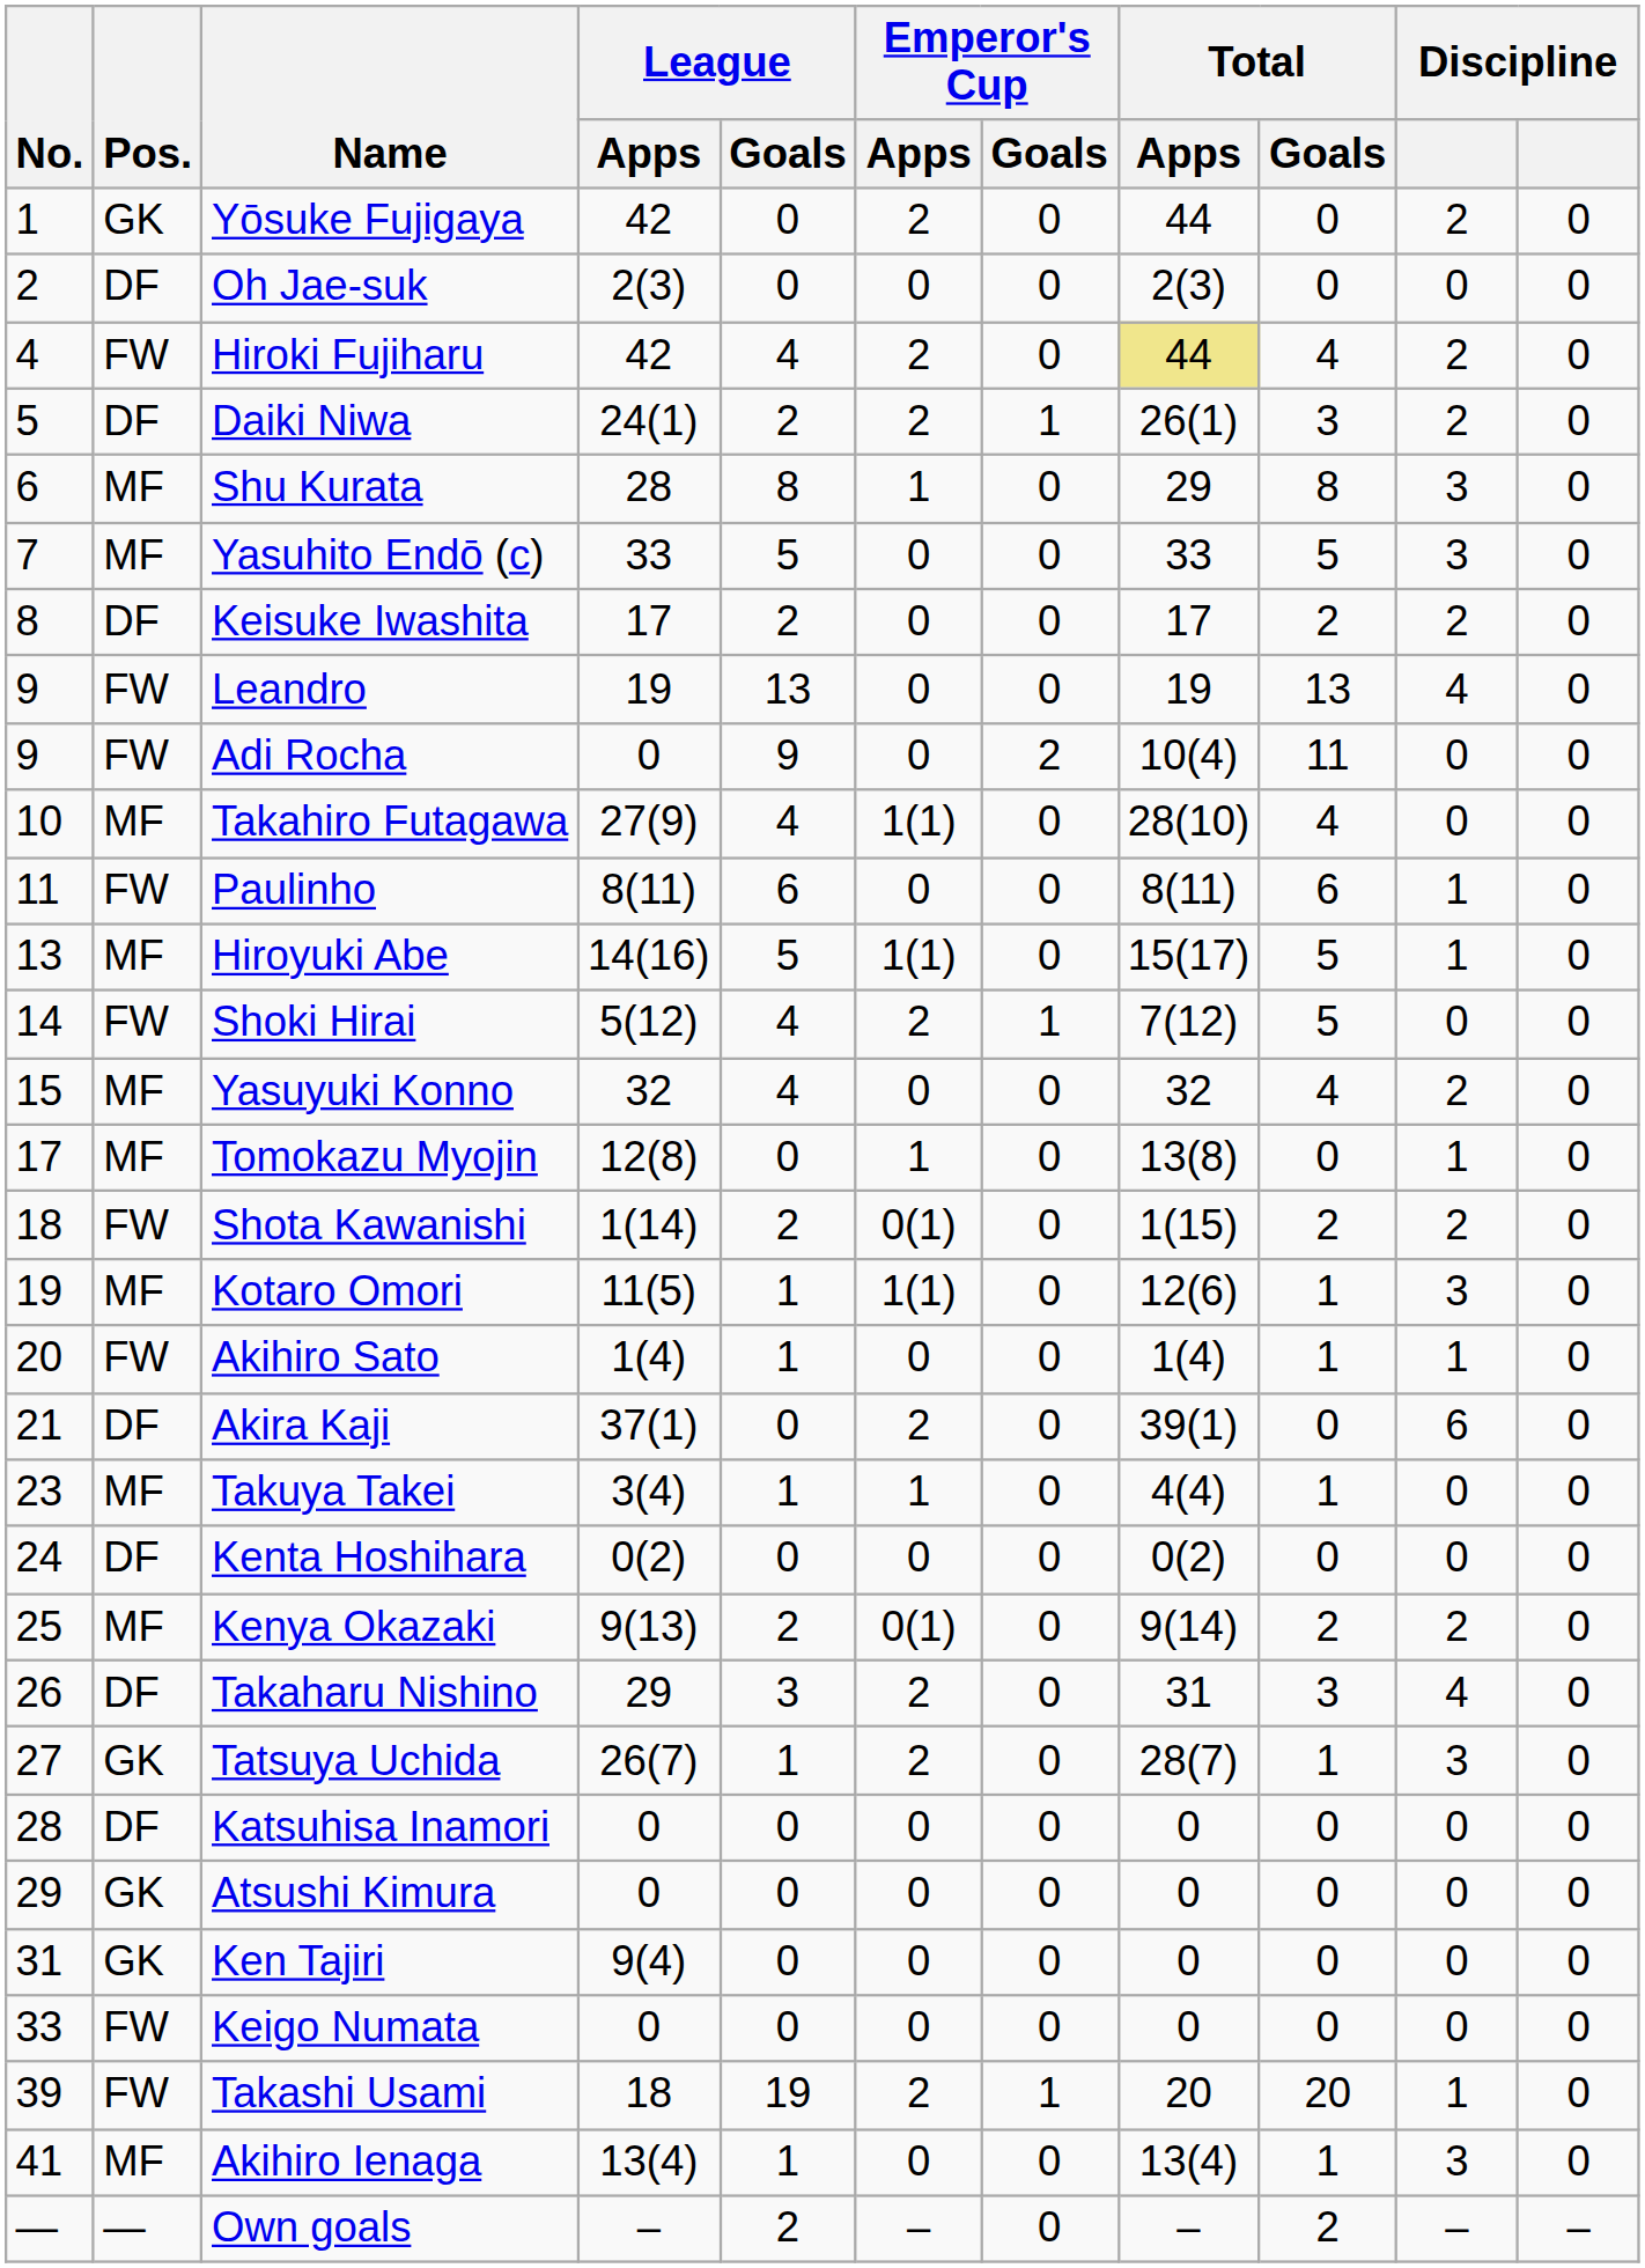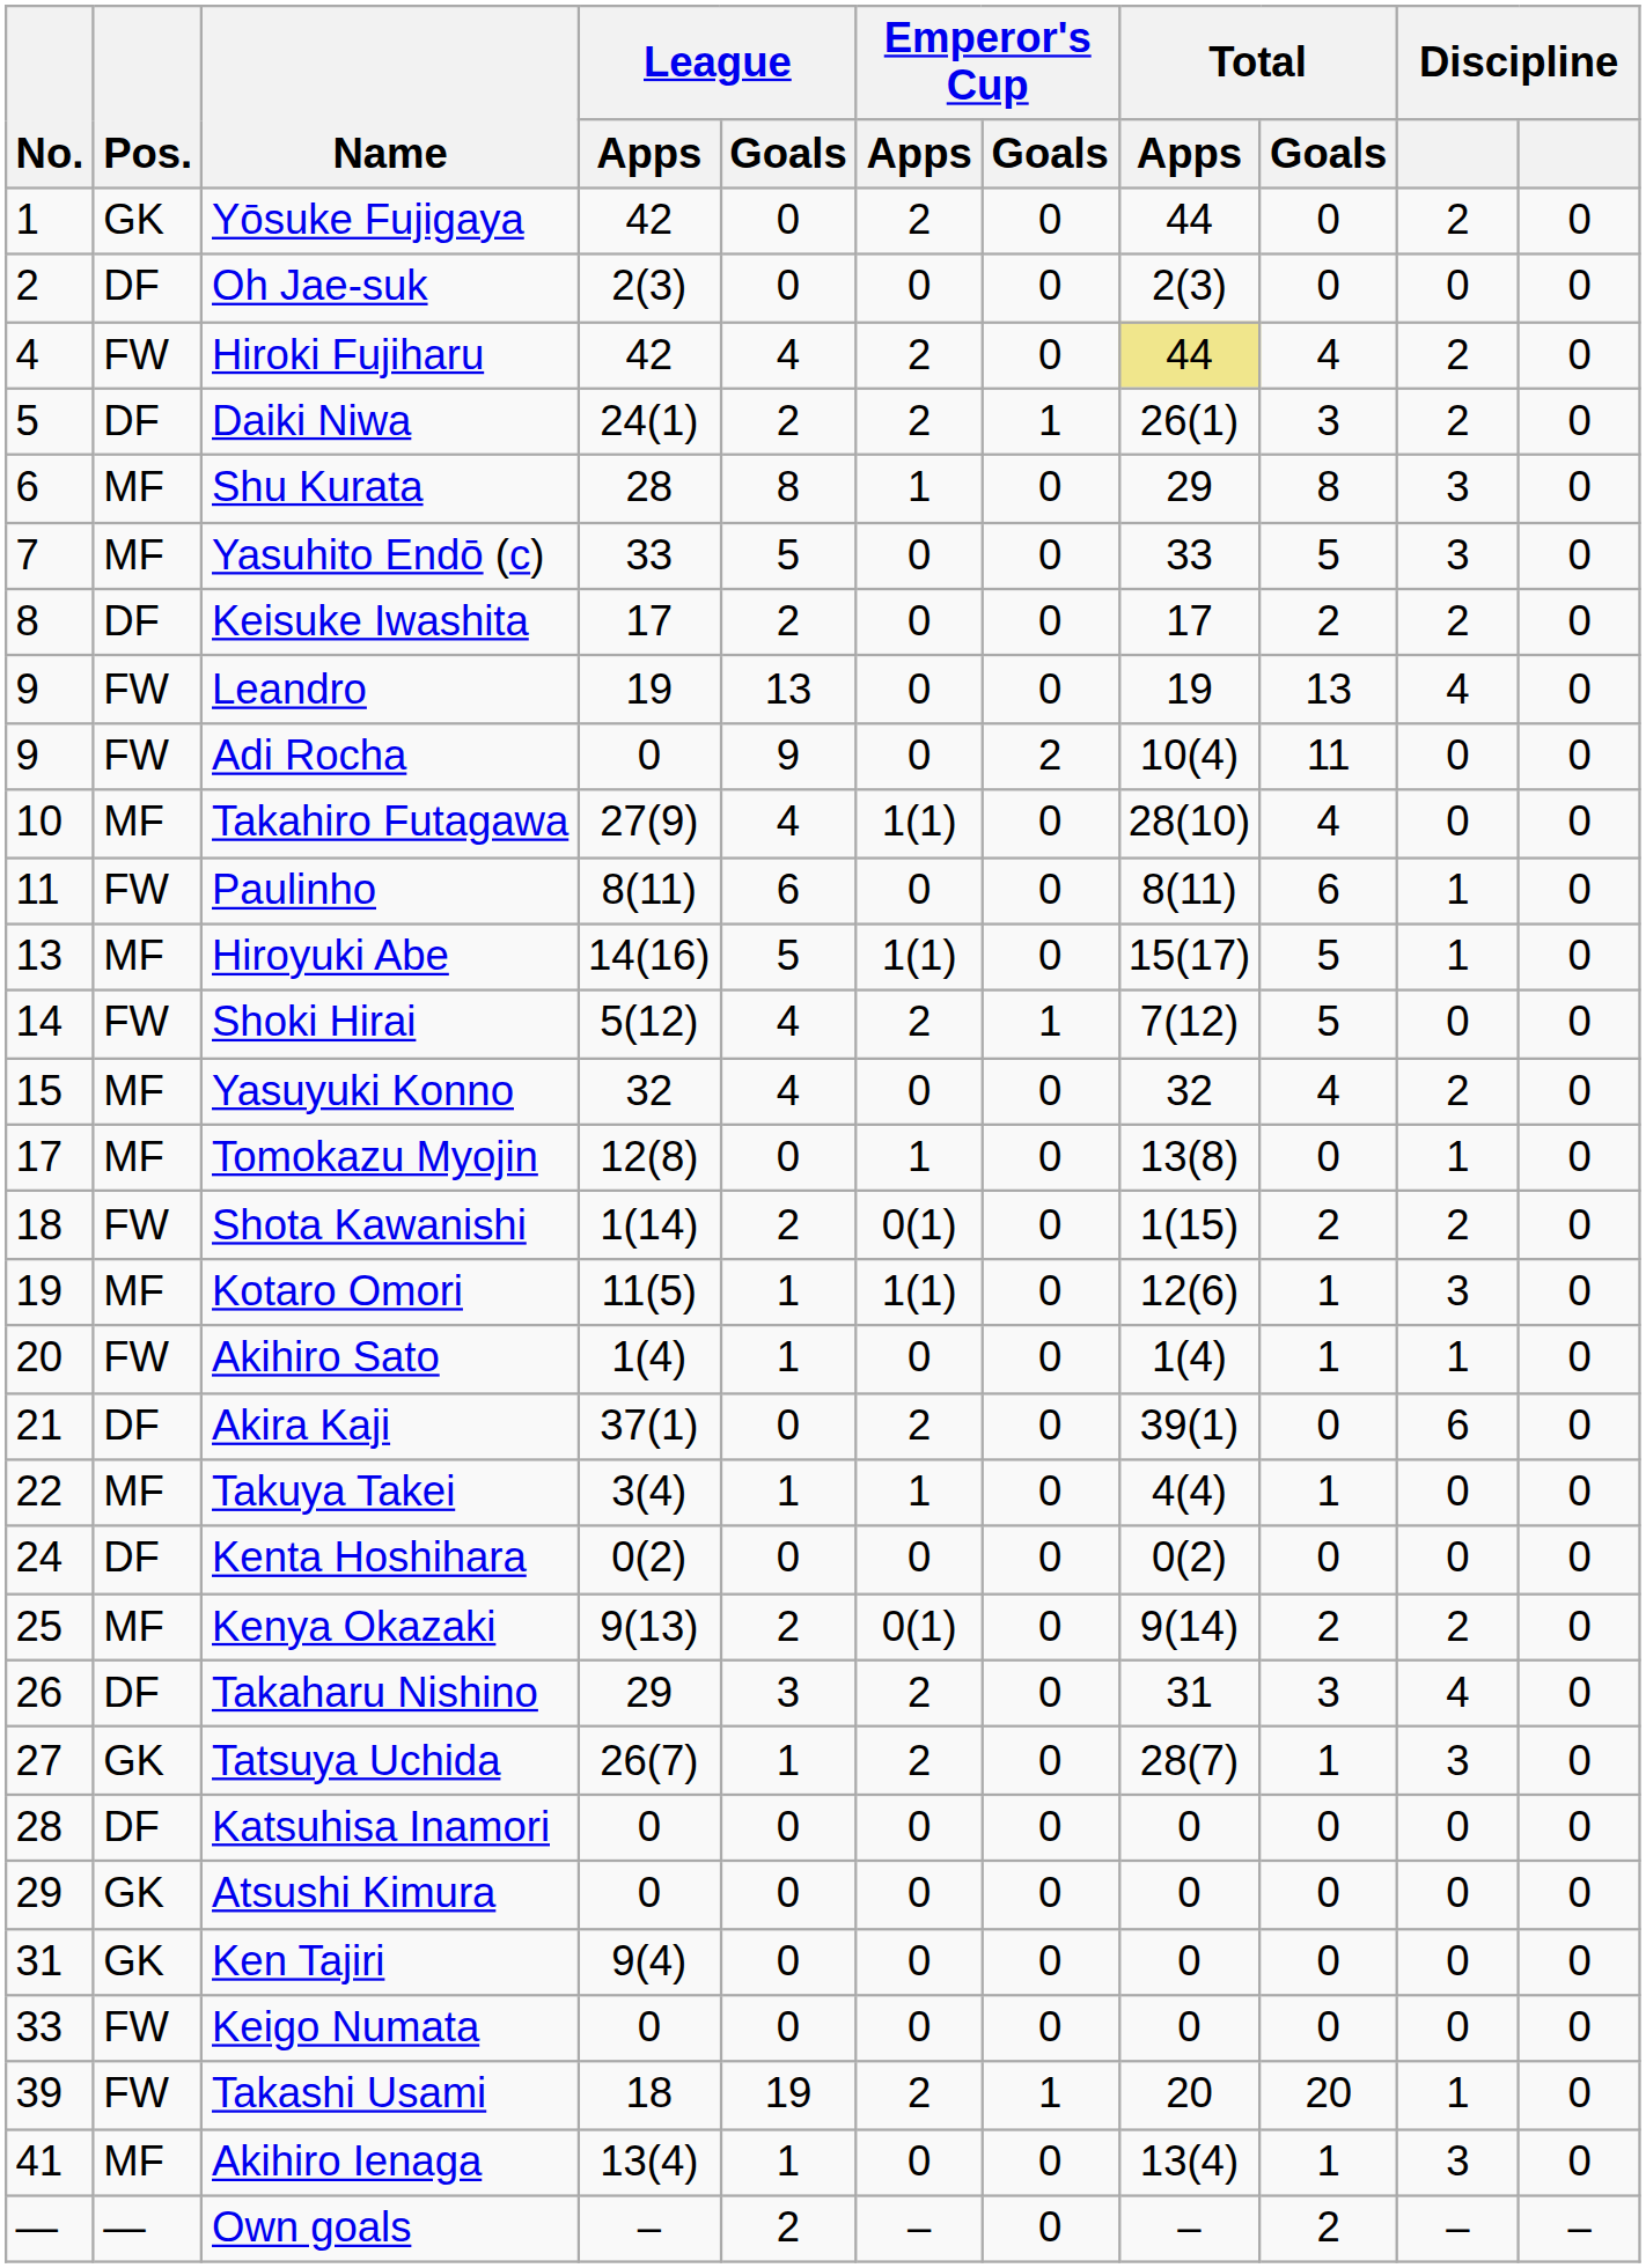 <table class="wikitable" style="text-align:center">
 <tr>
 <th rowspan="2" valign="bottom">No.</th>
 <th rowspan="2" valign="bottom">Pos.</th>
 <th rowspan="2" valign="bottom">Name</th>
 <th colspan="2" width="85"><a href='#'>League</a></th>
 <th colspan="2" width="85"><a href='#'>Emperor's Cup</a></th>
 <th colspan="2" width="85">Total</th>
 <th colspan="2" width="85">Discipline</th>
 </tr>
 <tr>
 <th>Apps</th>
 <th>Goals</th>
 <th>Apps</th>
 <th>Goals</th>
 <th>Apps</th>
 <th>Goals</th>
 <th></th>
 <th></th>
 </tr>
 <tr>
 <td align="left">1</td>
 <td align="left">GK</td>
 <td align="left"> <a href='#'>Yōsuke Fujigaya</a></td>
 <td>42</td>
 <td>0</td>
 <td>2</td>
 <td>0</td>
 <td>44</td>
 <td>0</td>
 <td>2</td>
 <td>0</td>
 </tr>
 <tr>
 <td align="left">2</td>
 <td align="left">DF</td>
 <td align="left"> <a href='#'>Oh Jae-suk</a></td>
 <td>2(3)</td>
 <td>0</td>
 <td>0</td>
 <td>0</td>
 <td>2(3)</td>
 <td>0</td>
 <td>0</td>
 <td>0</td>
 </tr>
 <tr>
 <td align="left">4</td>
 <td align="left">FW</td>
 <td align="left"> <a href='#'>Hiroki Fujiharu</a></td>
 <td>42</td>
 <td>4</td>
 <td>2</td>
 <td>0</td>
 <td style="background: khaki;">44</td>
 <td>4</td>
 <td>2</td>
 <td>0</td>
 </tr>
 <tr>
 <td align="left">5</td>
 <td align="left">DF</td>
 <td align="left"> <a href='#'>Daiki Niwa</a></td>
 <td>24(1)</td>
 <td>2</td>
 <td>2</td>
 <td>1</td>
 <td>26(1)</td>
 <td>3</td>
 <td>2</td>
 <td>0</td>
 </tr>
 <tr>
 <td align="left">6</td>
 <td align="left">MF</td>
 <td align="left"> <a href='#'>Shu Kurata</a></td>
 <td>28</td>
 <td>8</td>
 <td>1</td>
 <td>0</td>
 <td>29</td>
 <td>8</td>
 <td>3</td>
 <td>0</td>
 </tr>
 <tr>
 <td align="left">7</td>
 <td align="left">MF</td>
 <td align="left"> <a href='#'>Yasuhito Endō</a> (<a href='#'>c</a>)</td>
 <td>33</td>
 <td>5</td>
 <td>0</td>
 <td>0</td>
 <td>33</td>
 <td>5</td>
 <td>3</td>
 <td>0</td>
 </tr>
 <tr>
 <td align="left">8</td>
 <td align="left">DF</td>
 <td align="left"> <a href='#'>Keisuke Iwashita</a></td>
 <td>17</td>
 <td>2</td>
 <td>0</td>
 <td>0</td>
 <td>17</td>
 <td>2</td>
 <td>2</td>
 <td>0</td>
 </tr>
 <tr>
 <td align="left">9</td>
 <td align="left">FW</td>
 <td align="left"> <a href='#'>Leandro</a></td>
 <td>19</td>
 <td>13</td>
 <td>0</td>
 <td>0</td>
 <td>19</td>
 <td>13</td>
 <td>4</td>
 <td>0</td>
 </tr>
 <tr>
 <td align="left">9</td>
 <td align="left">FW</td>
 <td align="left"> <a href='#'>Adi Rocha</a></td>
 <td>0</td>
 <td>9</td>
 <td>0</td>
 <td>2</td>
 <td>10(4)</td>
 <td>11</td>
 <td>0</td>
 <td>0</td>
 </tr>
 <tr>
 <td align="left">10</td>
 <td align="left">MF</td>
 <td align="left"> <a href='#'>Takahiro Futagawa</a></td>
 <td>27(9)</td>
 <td>4</td>
 <td>1(1)</td>
 <td>0</td>
 <td>28(10)</td>
 <td>4</td>
 <td>0</td>
 <td>0</td>
 </tr>
 <tr>
 <td align="left">11</td>
 <td align="left">FW</td>
 <td align="left"> <a href='#'>Paulinho</a></td>
 <td>8(11)</td>
 <td>6</td>
 <td>0</td>
 <td>0</td>
 <td>8(11)</td>
 <td>6</td>
 <td>1</td>
 <td>0</td>
 </tr>
 <tr>
 <td align="left">13</td>
 <td align="left">MF</td>
 <td align="left"> <a href='#'>Hiroyuki Abe</a></td>
 <td>14(16)</td>
 <td>5</td>
 <td>1(1)</td>
 <td>0</td>
 <td>15(17)</td>
 <td>5</td>
 <td>1</td>
 <td>0</td>
 </tr>
 <tr>
 <td align="left">14</td>
 <td align="left">FW</td>
 <td align="left"> <a href='#'>Shoki Hirai</a></td>
 <td>5(12)</td>
 <td>4</td>
 <td>2</td>
 <td>1</td>
 <td>7(12)</td>
 <td>5</td>
 <td>0</td>
 <td>0</td>
 </tr>
 <tr>
 <td align="left">15</td>
 <td align="left">MF</td>
 <td align="left"> <a href='#'>Yasuyuki Konno</a></td>
 <td>32</td>
 <td>4</td>
 <td>0</td>
 <td>0</td>
 <td>32</td>
 <td>4</td>
 <td>2</td>
 <td>0</td>
 </tr>
 <tr>
 <td align="left">17</td>
 <td align="left">MF</td>
 <td align="left"> <a href='#'>Tomokazu Myojin</a></td>
 <td>12(8)</td>
 <td>0</td>
 <td>1</td>
 <td>0</td>
 <td>13(8)</td>
 <td>0</td>
 <td>1</td>
 <td>0</td>
 </tr>
 <tr>
 <td align="left">18</td>
 <td align="left">FW</td>
 <td align="left"> <a href='#'>Shota Kawanishi</a></td>
 <td>1(14)</td>
 <td>2</td>
 <td>0(1)</td>
 <td>0</td>
 <td>1(15)</td>
 <td>2</td>
 <td>2</td>
 <td>0</td>
 </tr>
 <tr>
 <td align="left">19</td>
 <td align="left">MF</td>
 <td align="left"> <a href='#'>Kotaro Omori</a></td>
 <td>11(5)</td>
 <td>1</td>
 <td>1(1)</td>
 <td>0</td>
 <td>12(6)</td>
 <td>1</td>
 <td>3</td>
 <td>0</td>
 </tr>
 <tr>
 <td align="left">20</td>
 <td align="left">FW</td>
 <td align="left"> <a href='#'>Akihiro Sato</a></td>
 <td>1(4)</td>
 <td>1</td>
 <td>0</td>
 <td>0</td>
 <td>1(4)</td>
 <td>1</td>
 <td>1</td>
 <td>0</td>
 </tr>
 <tr>
 <td align="left">21</td>
 <td align="left">DF</td>
 <td align="left"> <a href='#'>Akira Kaji</a></td>
 <td>37(1)</td>
 <td>0</td>
 <td>2</td>
 <td>0</td>
 <td>39(1)</td>
 <td>0</td>
 <td>6</td>
 <td>0</td>
 </tr>
 <tr>
-<td align="left">23</td>
+<td align="left">22</td>
 <td align="left">MF</td>
 <td align="left"> <a href='#'>Takuya Takei</a></td>
 <td>3(4)</td>
 <td>1</td>
 <td>1</td>
 <td>0</td>
 <td>4(4)</td>
 <td>1</td>
 <td>0</td>
 <td>0</td>
 </tr>
 <tr>
 <td align="left">24</td>
 <td align="left">DF</td>
 <td align="left"> <a href='#'>Kenta Hoshihara</a></td>
 <td>0(2)</td>
 <td>0</td>
 <td>0</td>
 <td>0</td>
 <td>0(2)</td>
 <td>0</td>
 <td>0</td>
 <td>0</td>
 </tr>
 <tr>
 <td align="left">25</td>
 <td align="left">MF</td>
 <td align="left"> <a href='#'>Kenya Okazaki</a></td>
 <td>9(13)</td>
 <td>2</td>
 <td>0(1)</td>
 <td>0</td>
 <td>9(14)</td>
 <td>2</td>
 <td>2</td>
 <td>0</td>
 </tr>
 <tr>
 <td align="left">26</td>
 <td align="left">DF</td>
 <td align="left"> <a href='#'>Takaharu Nishino</a></td>
 <td>29</td>
 <td>3</td>
 <td>2</td>
 <td>0</td>
 <td>31</td>
 <td>3</td>
 <td>4</td>
 <td>0</td>
 </tr>
 <tr>
 <td align="left">27</td>
 <td align="left">GK</td>
 <td align="left"> <a href='#'>Tatsuya Uchida</a></td>
 <td>26(7)</td>
 <td>1</td>
 <td>2</td>
 <td>0</td>
 <td>28(7)</td>
 <td>1</td>
 <td>3</td>
 <td>0</td>
 </tr>
 <tr>
 <td align="left">28</td>
 <td align="left">DF</td>
 <td align="left"> <a href='#'>Katsuhisa Inamori</a></td>
 <td>0</td>
 <td>0</td>
 <td>0</td>
 <td>0</td>
 <td>0</td>
 <td>0</td>
 <td>0</td>
 <td>0</td>
 </tr>
 <tr>
 <td align="left">29</td>
 <td align="left">GK</td>
 <td align="left"> <a href='#'>Atsushi Kimura</a></td>
 <td>0</td>
 <td>0</td>
 <td>0</td>
 <td>0</td>
 <td>0</td>
 <td>0</td>
 <td>0</td>
 <td>0</td>
 </tr>
 <tr>
 <td align="left">31</td>
 <td align="left">GK</td>
 <td align="left"> <a href='#'>Ken Tajiri</a></td>
 <td>9(4)</td>
 <td>0</td>
 <td>0</td>
 <td>0</td>
 <td>0</td>
 <td>0</td>
 <td>0</td>
 <td>0</td>
 </tr>
 <tr>
 <td align="left">33</td>
 <td align="left">FW</td>
 <td align="left"> <a href='#'>Keigo Numata</a></td>
 <td>0</td>
 <td>0</td>
 <td>0</td>
 <td>0</td>
 <td>0</td>
 <td>0</td>
 <td>0</td>
 <td>0</td>
 </tr>
 <tr>
 <td align="left">39</td>
 <td align="left">FW</td>
 <td align="left"> <a href='#'>Takashi Usami</a></td>
 <td>18</td>
 <td>19</td>
 <td>2</td>
 <td>1</td>
 <td>20</td>
 <td>20</td>
 <td>1</td>
 <td>0</td>
 </tr>
 <tr>
 <td align="left">41</td>
 <td align="left">MF</td>
 <td align="left"> <a href='#'>Akihiro Ienaga</a></td>
 <td>13(4)</td>
 <td>1</td>
 <td>0</td>
 <td>0</td>
 <td>13(4)</td>
 <td>1</td>
 <td>3</td>
 <td>0</td>
 </tr>
 <tr>
 <td align="left">—</td>
 <td align="left">—</td>
 <td align="left"><a href='#'>Own goals</a></td>
 <td>–</td>
 <td>2</td>
 <td>–</td>
 <td>0</td>
 <td>–</td>
 <td>2</td>
 <td>–</td>
 <td>–</td>
 </tr>
 </table>
